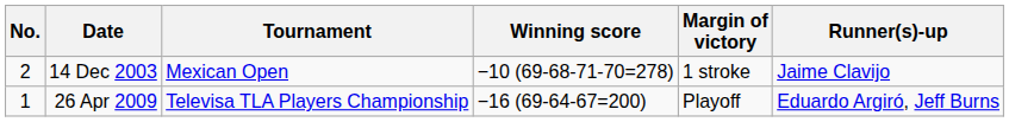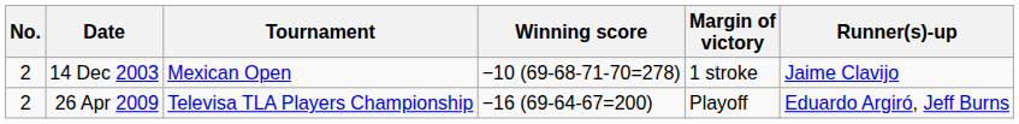 <table class="wikitable" style="font-size:95%;">
 <tr>
 <th>No.</th>
 <th>Date</th>
 <th>Tournament</th>
 <th>Winning score</th>
 <th>Margin of<br>victory</th>
 <th>Runner(s)-up</th>
 </tr>
 <tr>
 <td align=center>2</td>
 <td align=right>14 Dec <a href='#'>2003</a></td>
 <td><a href='#'>Mexican Open</a></td>
 <td>−10 (69-68-71-70=278)</td>
 <td>1 stroke</td>
 <td> <a href='#'>Jaime Clavijo</a></td>
 </tr>
 <tr>
-<td align=center>1</td>
+<td align=center>2</td>
 <td align=right>26 Apr <a href='#'>2009</a></td>
 <td><a href='#'>Televisa TLA Players Championship</a></td>
 <td>−16 (69-64-67=200)</td>
 <td>Playoff</td>
 <td> <a href='#'>Eduardo Argiró</a>,  <a href='#'>Jeff Burns</a></td>
 </tr>
 </table>
